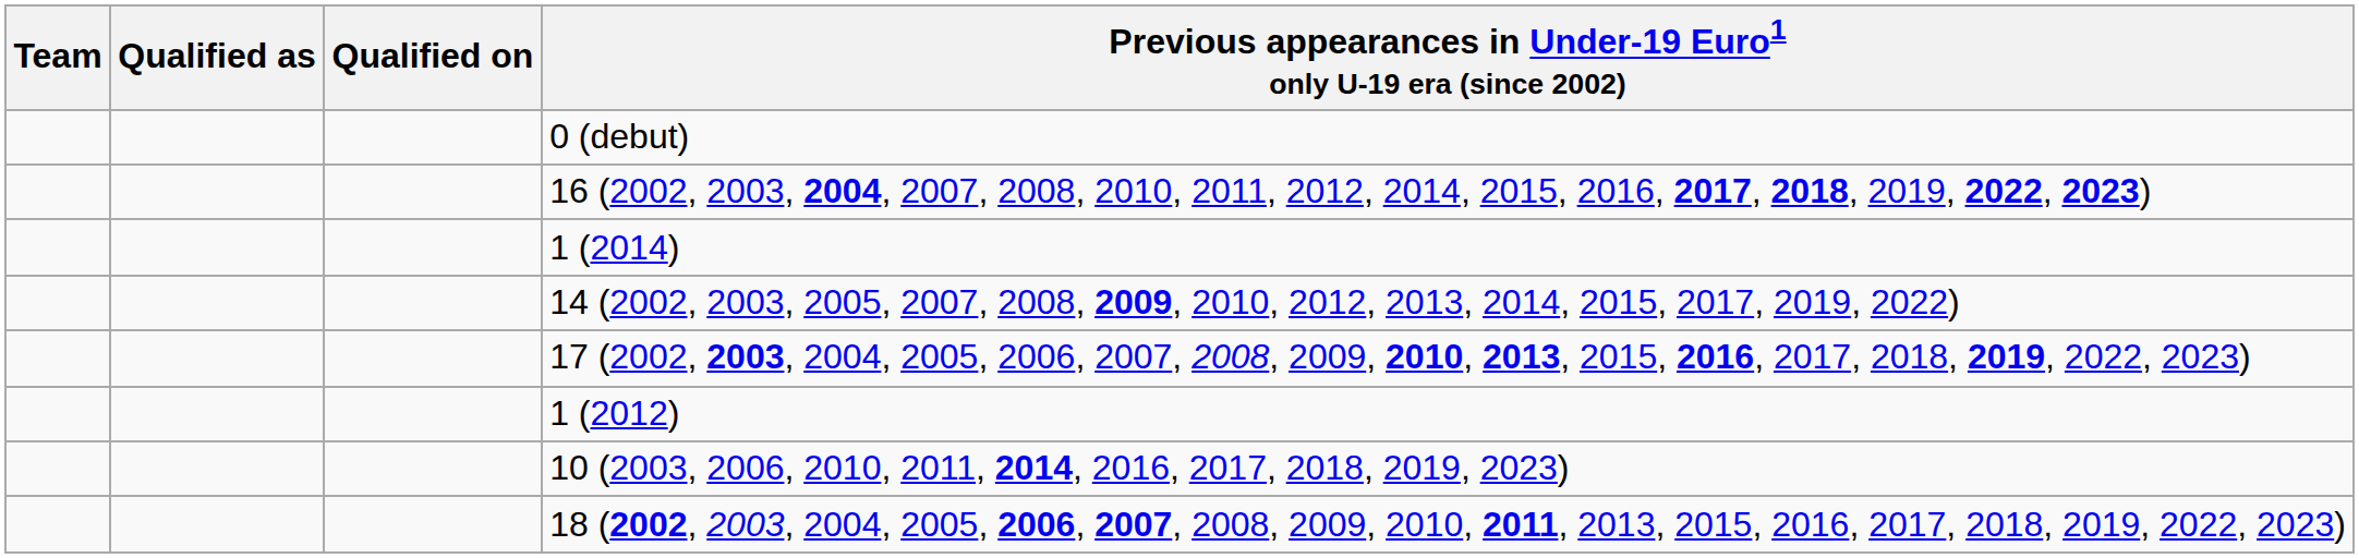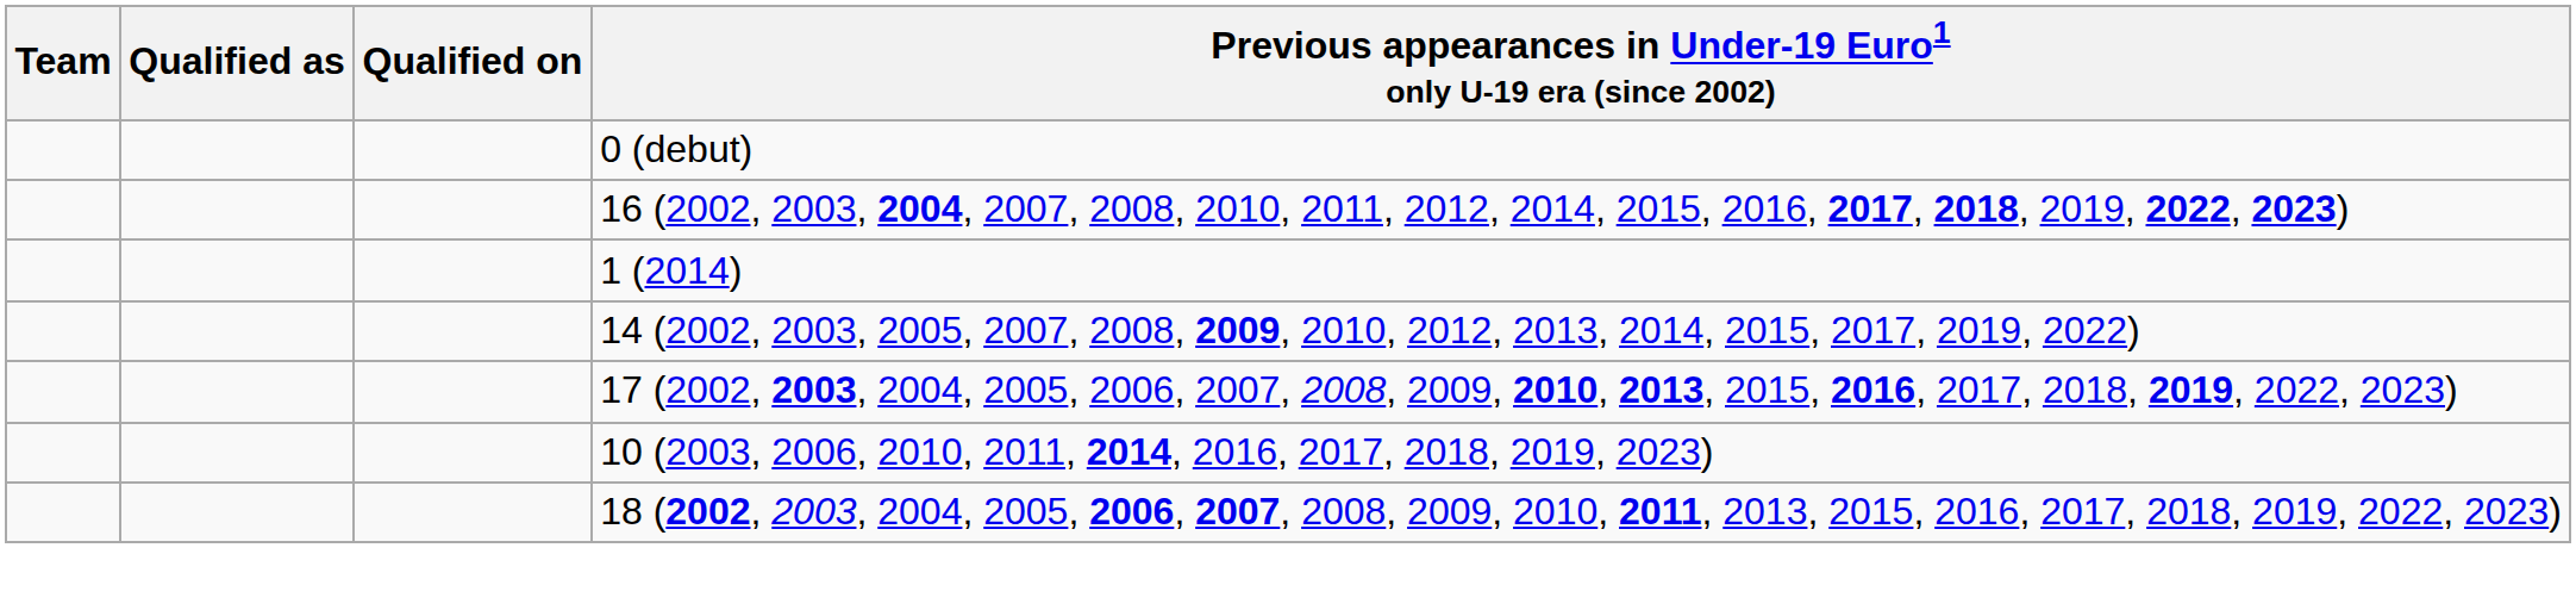 <table class="wikitable sortable">
 <tr>
 <th>Team</th>
 <th>Qualified as</th>
 <th>Qualified on</th>
 <th data-sort-type="number">Previous appearances in <a href='#'>Under-19 Euro</a><sup><a href='#'>1</a></sup><br><small>only U-19 era (since 2002)</small></th>
 </tr>
 <tr>
 <td></td>
 <td></td>
 <td></td>
 <td>0 (debut)</td>
 </tr>
 <tr>
 <td></td>
 <td></td>
 <td></td>
 <td>16 (<a href='#'>2002</a>, <a href='#'>2003</a>, <strong><a href='#'>2004</a></strong>, <a href='#'>2007</a>, <a href='#'>2008</a>, <a href='#'>2010</a>, <a href='#'>2011</a>, <a href='#'>2012</a>, <a href='#'>2014</a>, <a href='#'>2015</a>, <a href='#'>2016</a>, <strong><a href='#'>2017</a></strong>, <strong><a href='#'>2018</a></strong>, <a href='#'>2019</a>, <strong><a href='#'>2022</a></strong>, <strong><a href='#'>2023</a></strong>)</td>
 </tr>
 <tr>
 <td></td>
 <td></td>
 <td></td>
 <td>1 (<a href='#'>2014</a>)</td>
 </tr>
 <tr>
 <td></td>
 <td></td>
 <td></td>
 <td>14 (<a href='#'>2002</a>, <a href='#'>2003</a>, <a href='#'>2005</a>, <a href='#'>2007</a>, <a href='#'>2008</a>, <strong><a href='#'>2009</a></strong>, <a href='#'>2010</a>, <a href='#'>2012</a>, <a href='#'>2013</a>, <a href='#'>2014</a>,  <a href='#'>2015</a>, <a href='#'>2017</a>, <a href='#'>2019</a>, <a href='#'>2022</a>)</td>
 </tr>
 <tr>
 <td></td>
 <td></td>
 <td></td>
 <td>17 (<a href='#'>2002</a>, <strong><a href='#'>2003</a></strong>, <a href='#'>2004</a>, <a href='#'>2005</a>, <a href='#'>2006</a>, <a href='#'>2007</a>, <em><a href='#'>2008</a></em>, <a href='#'>2009</a>, <strong><a href='#'>2010</a></strong>, <strong><a href='#'>2013</a></strong>, <a href='#'>2015</a>, <strong><a href='#'>2016</a></strong>,  <a href='#'>2017</a>, <a href='#'>2018</a>, <strong><a href='#'>2019</a></strong>, <a href='#'>2022</a>, <a href='#'>2023</a>)</td>
 </tr>
 <tr>
 <td></td>
 <td></td>
 <td></td>
-<td>1 (<a href='#'>2012</a>)</td>
-</tr>
-<tr>
-<td></td>
-<td></td>
-<td></td>
 <td>10 (<a href='#'>2003</a>, <a href='#'>2006</a>, <a href='#'>2010</a>, <a href='#'>2011</a>, <strong><a href='#'>2014</a></strong>, <a href='#'>2016</a>, <a href='#'>2017</a>, <a href='#'>2018</a>, <a href='#'>2019</a>, <a href='#'>2023</a>)</td>
 </tr>
 <tr>
 <td></td>
 <td></td>
 <td></td>
 <td>18 (<strong><a href='#'>2002</a></strong>, <em><a href='#'>2003</a></em>, <a href='#'>2004</a>, <a href='#'>2005</a>, <strong><a href='#'>2006</a></strong>, <strong><a href='#'>2007</a></strong>, <a href='#'>2008</a>, <a href='#'>2009</a>, <a href='#'>2010</a>, <strong><a href='#'>2011</a></strong>, <a href='#'>2013</a>, <a href='#'>2015</a>, <a href='#'>2016</a>, <a href='#'>2017</a>, <a href='#'>2018</a>, <a href='#'>2019</a>, <a href='#'>2022</a>, <a href='#'>2023</a>)</td>
 </tr>
 </table>
